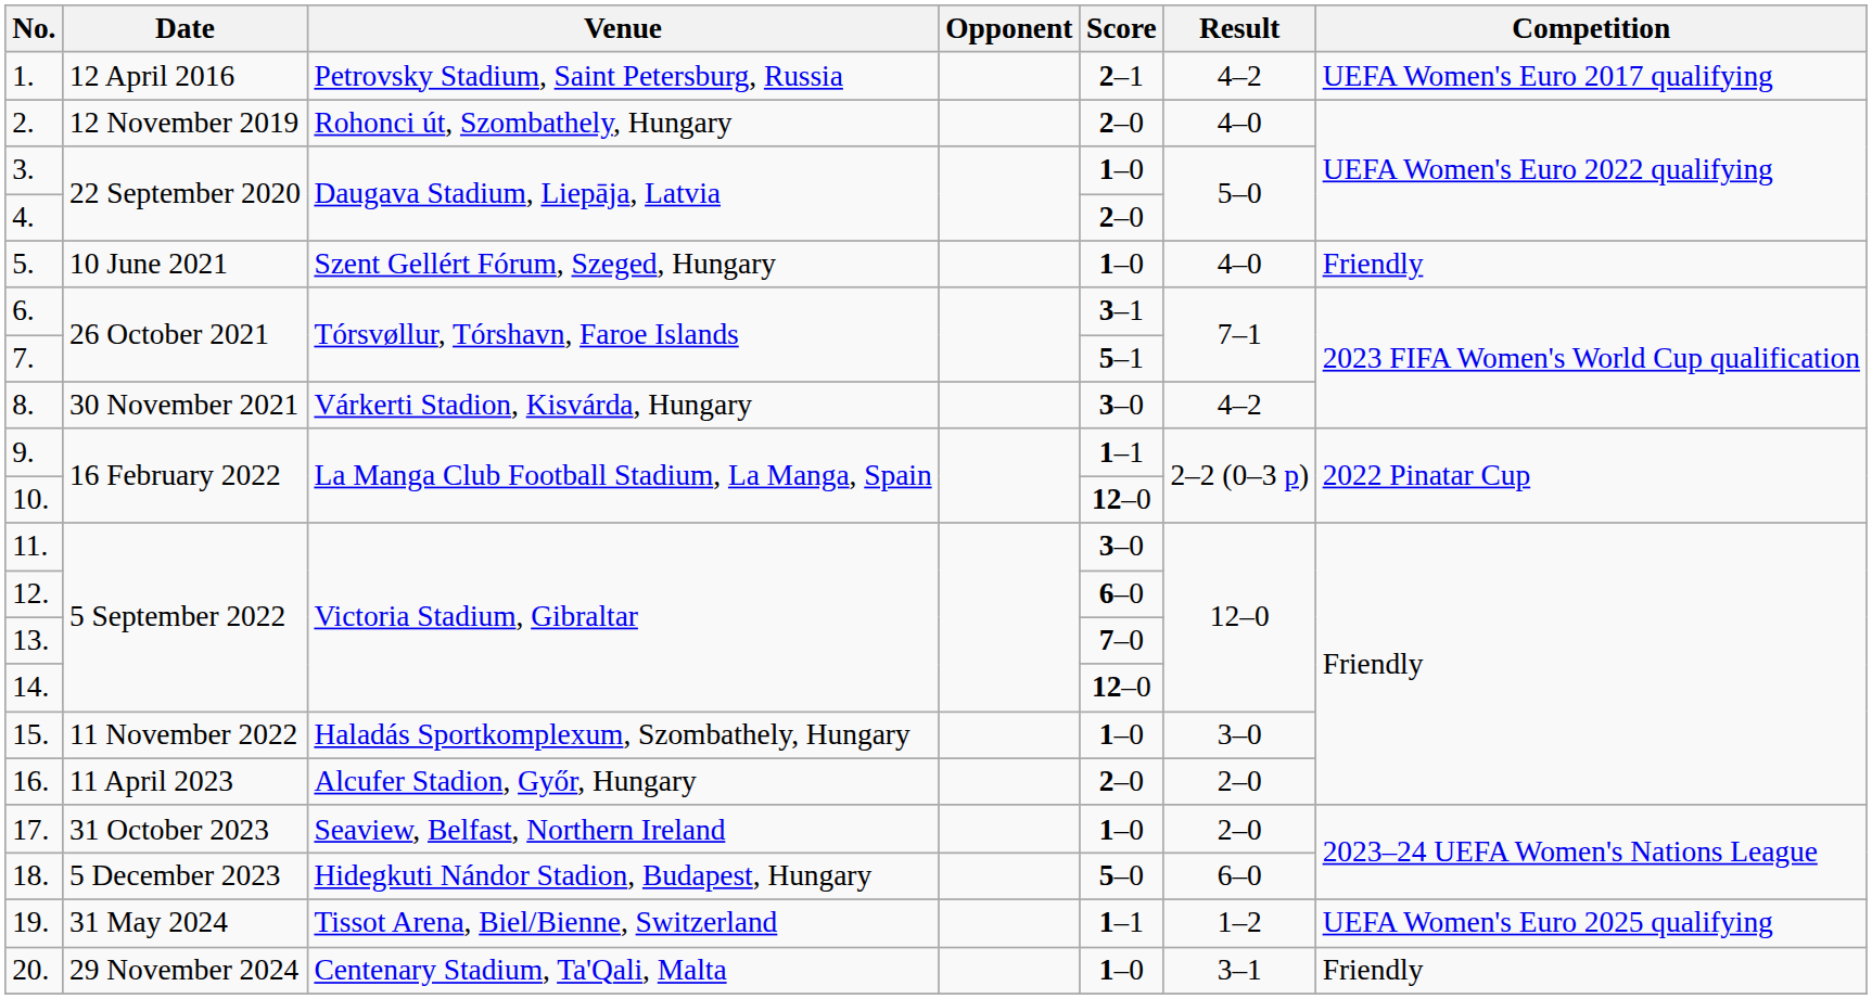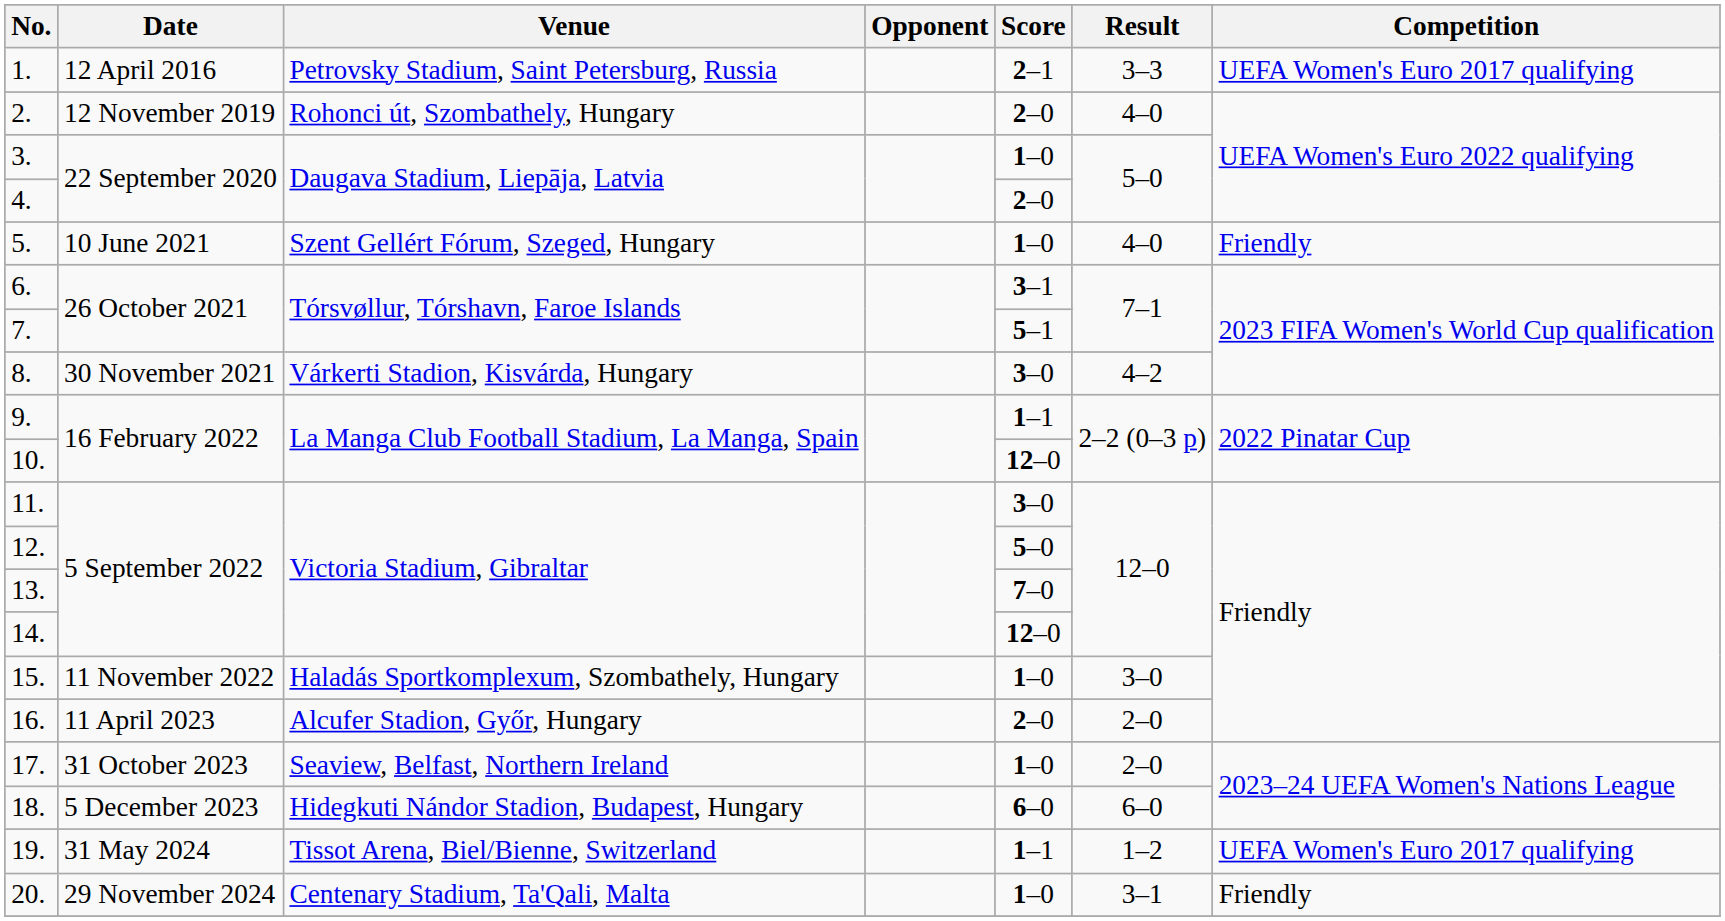 <table class="wikitable">
 <tr>
 <th>No.</th>
 <th>Date</th>
 <th>Venue</th>
 <th>Opponent</th>
 <th>Score</th>
 <th>Result</th>
 <th>Competition</th>
 </tr>
 <tr>
 <td>1.</td>
 <td>12 April 2016</td>
 <td><a href='#'>Petrovsky Stadium</a>, <a href='#'>Saint Petersburg</a>, <a href='#'>Russia</a></td>
 <td></td>
 <td align=center><strong>2</strong>–1</td>
-<td align=center>4–2</td>
+<td align=center>3–3</td>
 <td><a href='#'>UEFA Women's Euro 2017 qualifying</a></td>
 </tr>
 <tr>
 <td>2.</td>
 <td>12 November 2019</td>
 <td><a href='#'>Rohonci út</a>, <a href='#'>Szombathely</a>, Hungary</td>
 <td></td>
 <td align=center><strong>2</strong>–0</td>
 <td align=center>4–0</td>
 <td rowspan=3><a href='#'>UEFA Women's Euro 2022 qualifying</a></td>
 </tr>
 <tr>
 <td>3.</td>
 <td rowspan=2>22 September 2020</td>
 <td rowspan=2><a href='#'>Daugava Stadium</a>, <a href='#'>Liepāja</a>, <a href='#'>Latvia</a></td>
 <td rowspan=2></td>
 <td align=center><strong>1</strong>–0</td>
 <td rowspan=2 align=center>5–0</td>
 </tr>
 <tr>
 <td>4.</td>
 <td align=center><strong>2</strong>–0</td>
 </tr>
 <tr>
 <td>5.</td>
 <td>10 June 2021</td>
 <td><a href='#'>Szent Gellért Fórum</a>, <a href='#'>Szeged</a>, Hungary</td>
 <td></td>
 <td align=center><strong>1</strong>–0</td>
 <td align=center>4–0</td>
 <td><a href='#'>Friendly</a></td>
 </tr>
 <tr>
 <td>6.</td>
 <td rowspan=2>26 October 2021</td>
 <td rowspan=2><a href='#'>Tórsvøllur</a>, <a href='#'>Tórshavn</a>, <a href='#'>Faroe Islands</a></td>
 <td rowspan=2></td>
 <td align=center><strong>3</strong>–1</td>
 <td rowspan=2 align=center>7–1</td>
 <td rowspan=3><a href='#'>2023 FIFA Women's World Cup qualification</a></td>
 </tr>
 <tr>
 <td>7.</td>
 <td align=center><strong>5</strong>–1</td>
 </tr>
 <tr>
 <td>8.</td>
 <td>30 November 2021</td>
 <td><a href='#'>Várkerti Stadion</a>, <a href='#'>Kisvárda</a>, Hungary</td>
 <td></td>
 <td align=center><strong>3</strong>–0</td>
 <td align=center>4–2</td>
 </tr>
 <tr>
 <td>9.</td>
 <td rowspan=2>16 February 2022</td>
 <td rowspan=2><a href='#'>La Manga Club Football Stadium</a>, <a href='#'>La Manga</a>, <a href='#'>Spain</a></td>
 <td rowspan=2></td>
 <td align=center><strong>1</strong>–1</td>
 <td rowspan=2 align=center>2–2 (0–3 <a href='#'>p</a>)</td>
 <td rowspan=2><a href='#'>2022 Pinatar Cup</a></td>
 </tr>
 <tr>
 <td>10.</td>
 <td align=center><strong>12</strong>–0</td>
 </tr>
 <tr>
 <td>11.</td>
 <td rowspan=4>5 September 2022</td>
 <td rowspan=4><a href='#'>Victoria Stadium</a>, <a href='#'>Gibraltar</a></td>
 <td rowspan=4></td>
 <td align=center><strong>3</strong>–0</td>
 <td rowspan=4 align=center>12–0</td>
 <td rowspan=6>Friendly</td>
 </tr>
 <tr>
 <td>12.</td>
-<td align=center><strong>6</strong>–0</td>
+<td align=center><strong>5</strong>–0</td>
 </tr>
 <tr>
 <td>13.</td>
 <td align=center><strong>7</strong>–0</td>
 </tr>
 <tr>
 <td>14.</td>
 <td align=center><strong>12</strong>–0</td>
 </tr>
 <tr>
 <td>15.</td>
 <td>11 November 2022</td>
 <td><a href='#'>Haladás Sportkomplexum</a>, Szombathely, Hungary</td>
 <td></td>
 <td align=center><strong>1</strong>–0</td>
 <td align=center>3–0</td>
 </tr>
 <tr>
 <td>16.</td>
 <td>11 April 2023</td>
 <td><a href='#'>Alcufer Stadion</a>, <a href='#'>Győr</a>, Hungary</td>
 <td></td>
 <td align=center><strong>2</strong>–0</td>
 <td align=center>2–0</td>
 </tr>
 <tr>
 <td>17.</td>
 <td>31 October 2023</td>
 <td><a href='#'>Seaview</a>, <a href='#'>Belfast</a>, <a href='#'>Northern Ireland</a></td>
 <td></td>
 <td align=center><strong>1</strong>–0</td>
 <td align=center>2–0</td>
 <td rowspan=2><a href='#'>2023–24 UEFA Women's Nations League</a></td>
 </tr>
 <tr>
 <td>18.</td>
 <td>5 December 2023</td>
 <td><a href='#'>Hidegkuti Nándor Stadion</a>, <a href='#'>Budapest</a>, Hungary</td>
 <td></td>
-<td align=center><strong>5</strong>–0</td>
+<td align=center><strong>6</strong>–0</td>
 <td align=center>6–0</td>
 </tr>
 <tr>
 <td>19.</td>
 <td>31 May 2024</td>
 <td><a href='#'>Tissot Arena</a>, <a href='#'>Biel/Bienne</a>, <a href='#'>Switzerland</a></td>
 <td></td>
 <td align=center><strong>1</strong>–1</td>
 <td align=center>1–2</td>
-<td><a href='#'>UEFA Women's Euro 2025 qualifying</a></td>
+<td><a href='#'>UEFA Women's Euro 2017 qualifying</a></td>
 </tr>
 <tr>
 <td>20.</td>
 <td>29 November 2024</td>
 <td><a href='#'>Centenary Stadium</a>, <a href='#'>Ta'Qali</a>, <a href='#'>Malta</a></td>
 <td></td>
 <td align=center><strong>1</strong>–0</td>
 <td align=center>3–1</td>
 <td>Friendly</td>
 </tr>
 <tr>
 </tr>
 </table>
